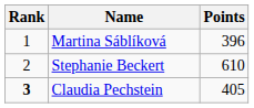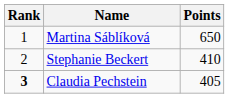 <table class="wikitable" border="1">
 <tr>
 <th width=30>Rank</th>
 <th width=150>Name</th>
 <th width=25>Points</th>
 </tr>
 <tr>
 <td align=center>1</td>
 <td> <a href='#'>Martina Sáblíková</a></td>
-<td align=right>396</td>
+<td align=right>650</td>
 </tr>
 <tr>
 <td align=center>2</td>
 <td> <a href='#'>Stephanie Beckert</a></td>
-<td align=right>610</td>
+<td align=right>410</td>
 </tr>
 <tr>
 <td align=center><strong>3</strong></td>
 <td> <a href='#'>Claudia Pechstein</a></td>
 <td align=right>405</td>
 </tr>
 </table>
